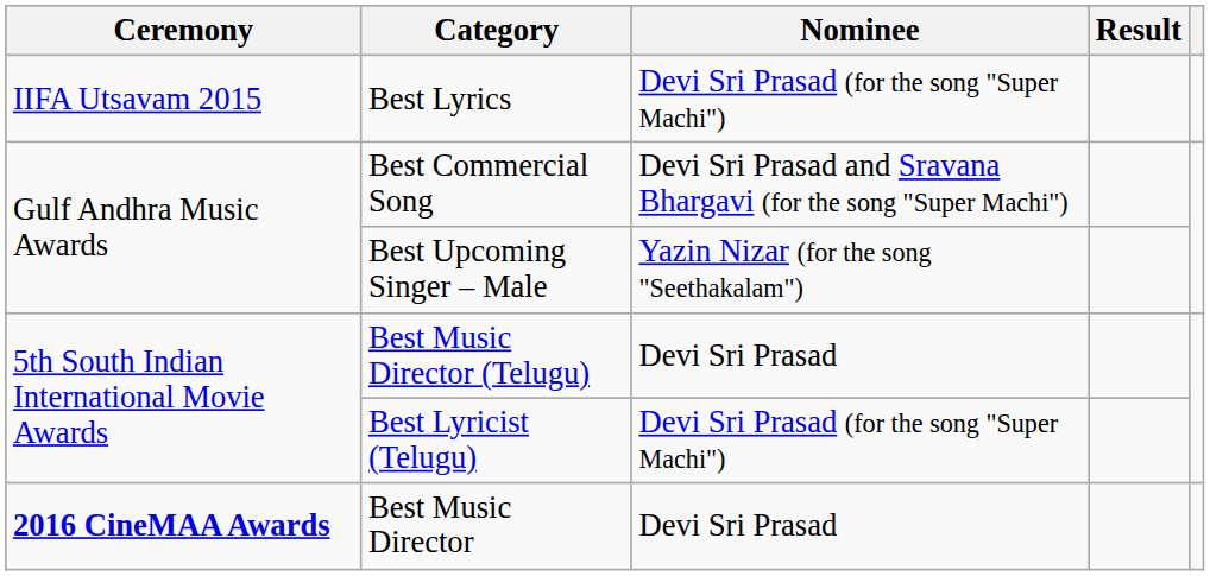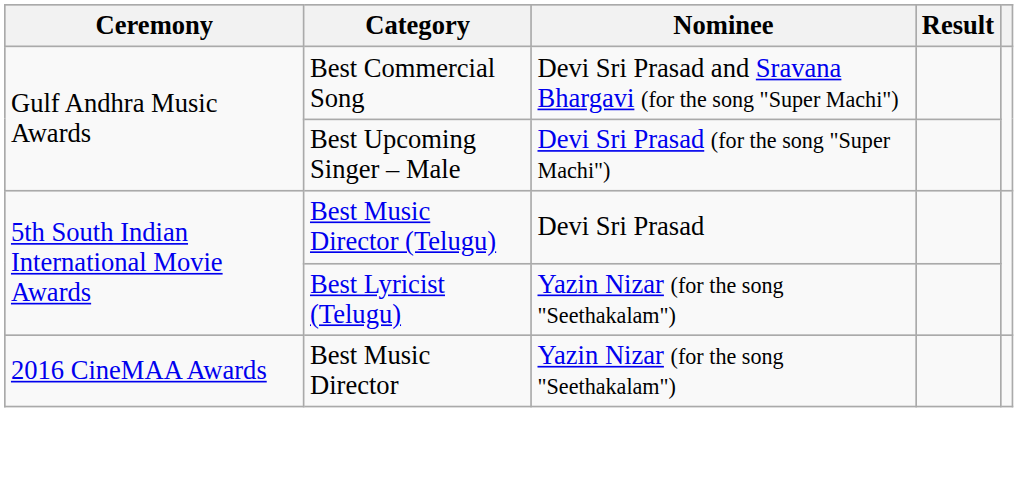 <table class="wikitable">
 <tr>
 <th>Ceremony</th>
 <th>Category</th>
 <th>Nominee</th>
 <th>Result</th>
 <th></th>
-</tr>
-<tr>
-<td><a href='#'>IIFA Utsavam 2015</a></td>
-<td>Best Lyrics</td>
-<td><a href='#'>Devi Sri Prasad</a> <small>(for the song "Super Machi")</small></td>
-<td></td>
-<td></td>
 </tr>
 <tr>
 <td rowspan="2">Gulf Andhra Music Awards</td>
 <td>Best Commercial Song</td>
 <td>Devi Sri Prasad and <a href='#'>Sravana Bhargavi</a> <small>(for the song "Super Machi")</small></td>
 <td></td>
 <td rowspan="2"></td>
 </tr>
 <tr>
 <td>Best Upcoming Singer – Male</td>
-<td><a href='#'>Yazin Nizar</a> <small>(for the song "Seethakalam")</small></td>
+<td><a href='#'>Devi Sri Prasad</a> <small>(for the song "Super Machi")</small></td>
 <td></td>
 </tr>
 <tr>
 <td rowspan="2"><a href='#'>5th South Indian International Movie Awards</a></td>
 <td><a href='#'>Best Music Director (Telugu)</a></td>
 <td>Devi Sri Prasad</td>
 <td></td>
 <td rowspan="2"></td>
 </tr>
 <tr>
 <td><a href='#'>Best Lyricist (Telugu)</a></td>
-<td><a href='#'>Devi Sri Prasad</a> <small>(for the song "Super Machi")</small></td>
+<td><a href='#'>Yazin Nizar</a> <small>(for the song "Seethakalam")</small></td>
 <td></td>
 </tr>
 <tr>
-<td><strong><a href='#'>2016 CineMAA Awards</a></strong></td>
+<td><a href='#'>2016 CineMAA Awards</a></td>
 <td>Best Music Director</td>
-<td>Devi Sri Prasad</td>
+<td><a href='#'>Yazin Nizar</a> <small>(for the song "Seethakalam")</small></td>
 <td></td>
 <td></td>
 </tr>
 </table>
